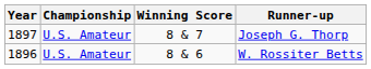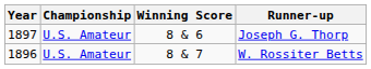 <table class="wikitable">
 <tr>
 <th>Year</th>
 <th>Championship</th>
 <th>Winning Score</th>
 <th>Runner-up</th>
 </tr>
 <tr>
 <td>1897</td>
 <td><a href='#'>U.S. Amateur</a></td>
-<td align=center>8 & 7</td>
+<td align=center>8 & 6</td>
 <td> <a href='#'>Joseph G. Thorp</a></td>
 </tr>
 <tr>
 <td>1896</td>
 <td><a href='#'>U.S. Amateur</a></td>
-<td align=center>8 & 6</td>
+<td align=center>8 & 7</td>
 <td> <a href='#'>W. Rossiter Betts</a></td>
 </tr>
 </table>
